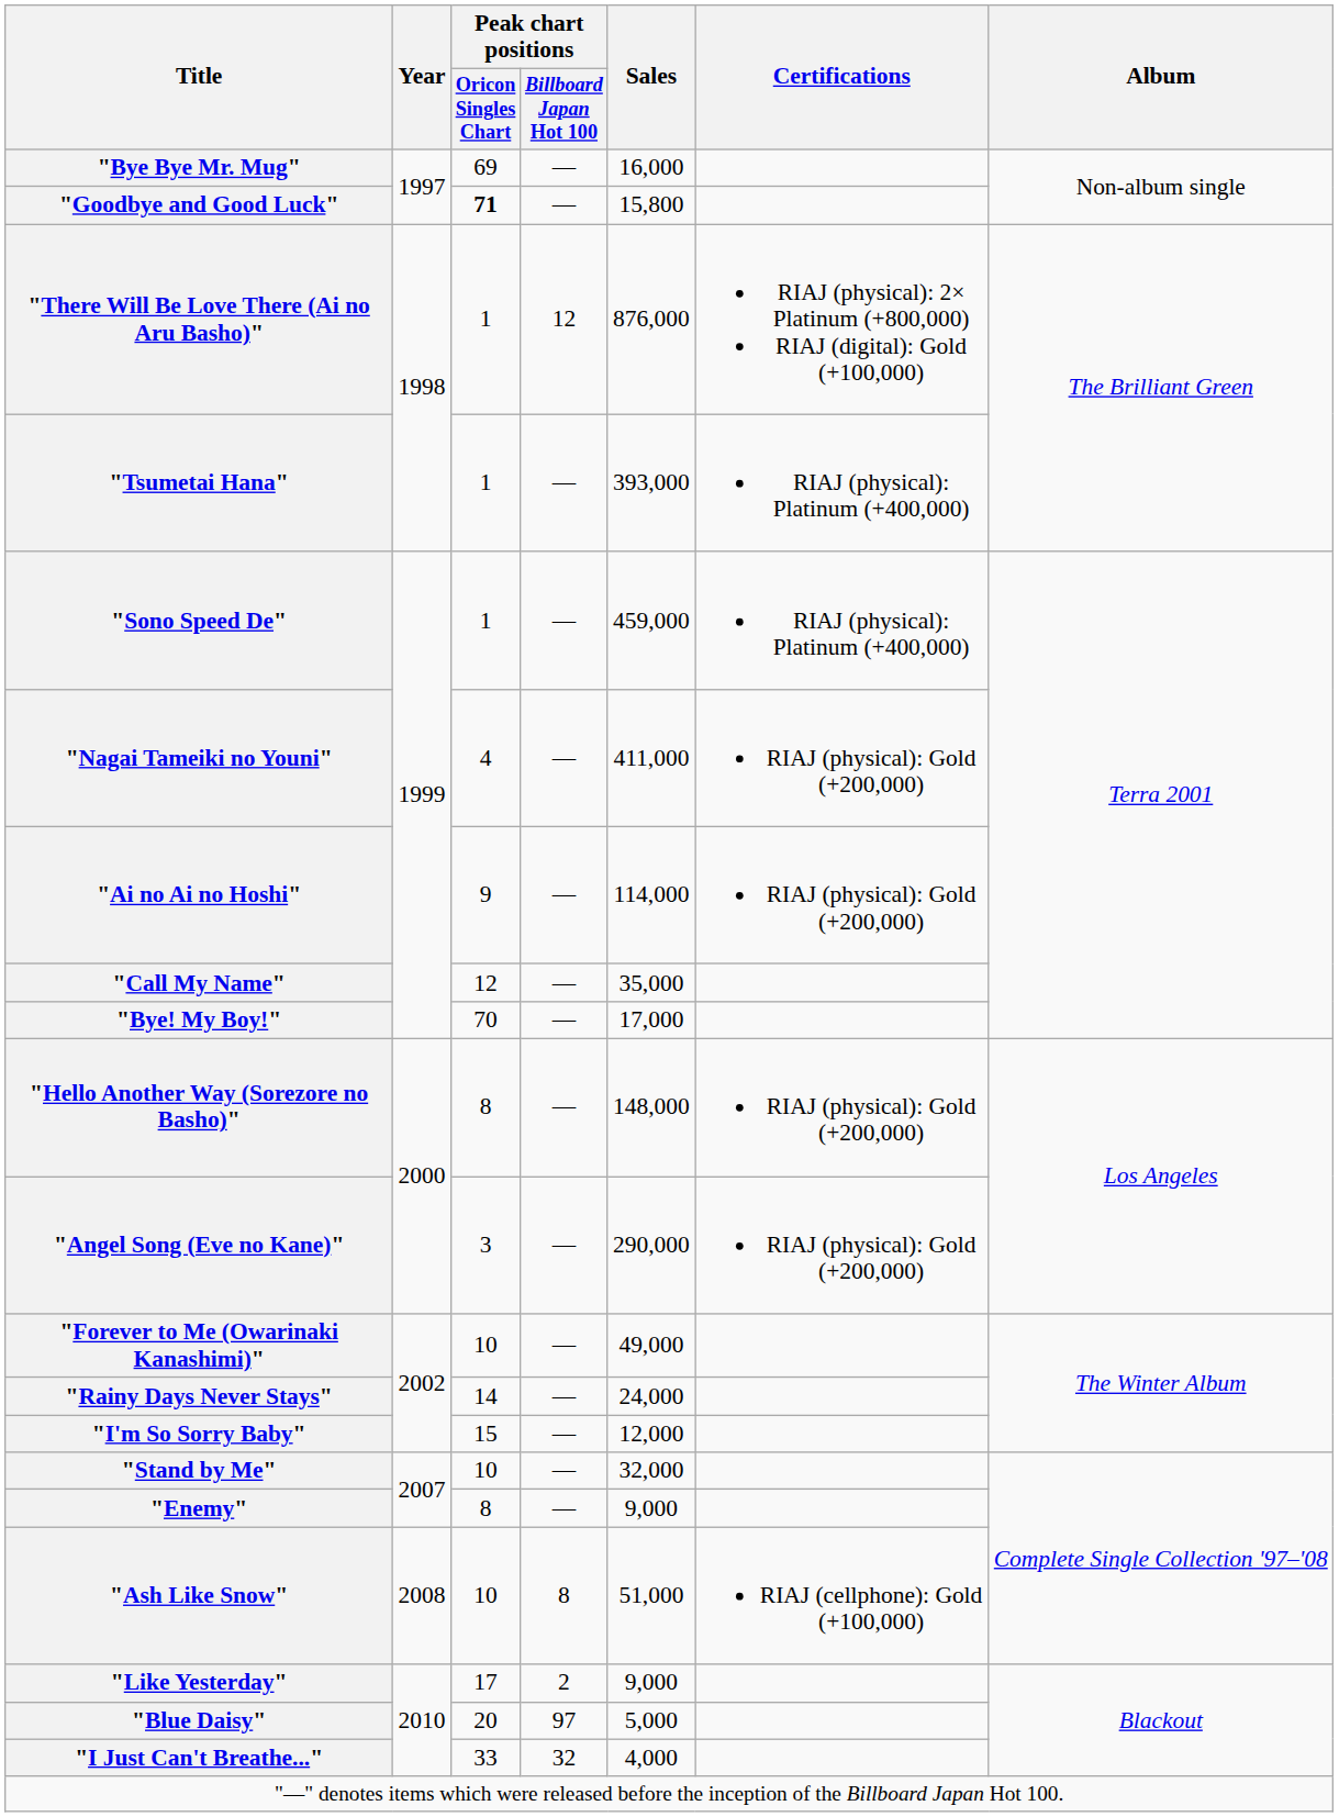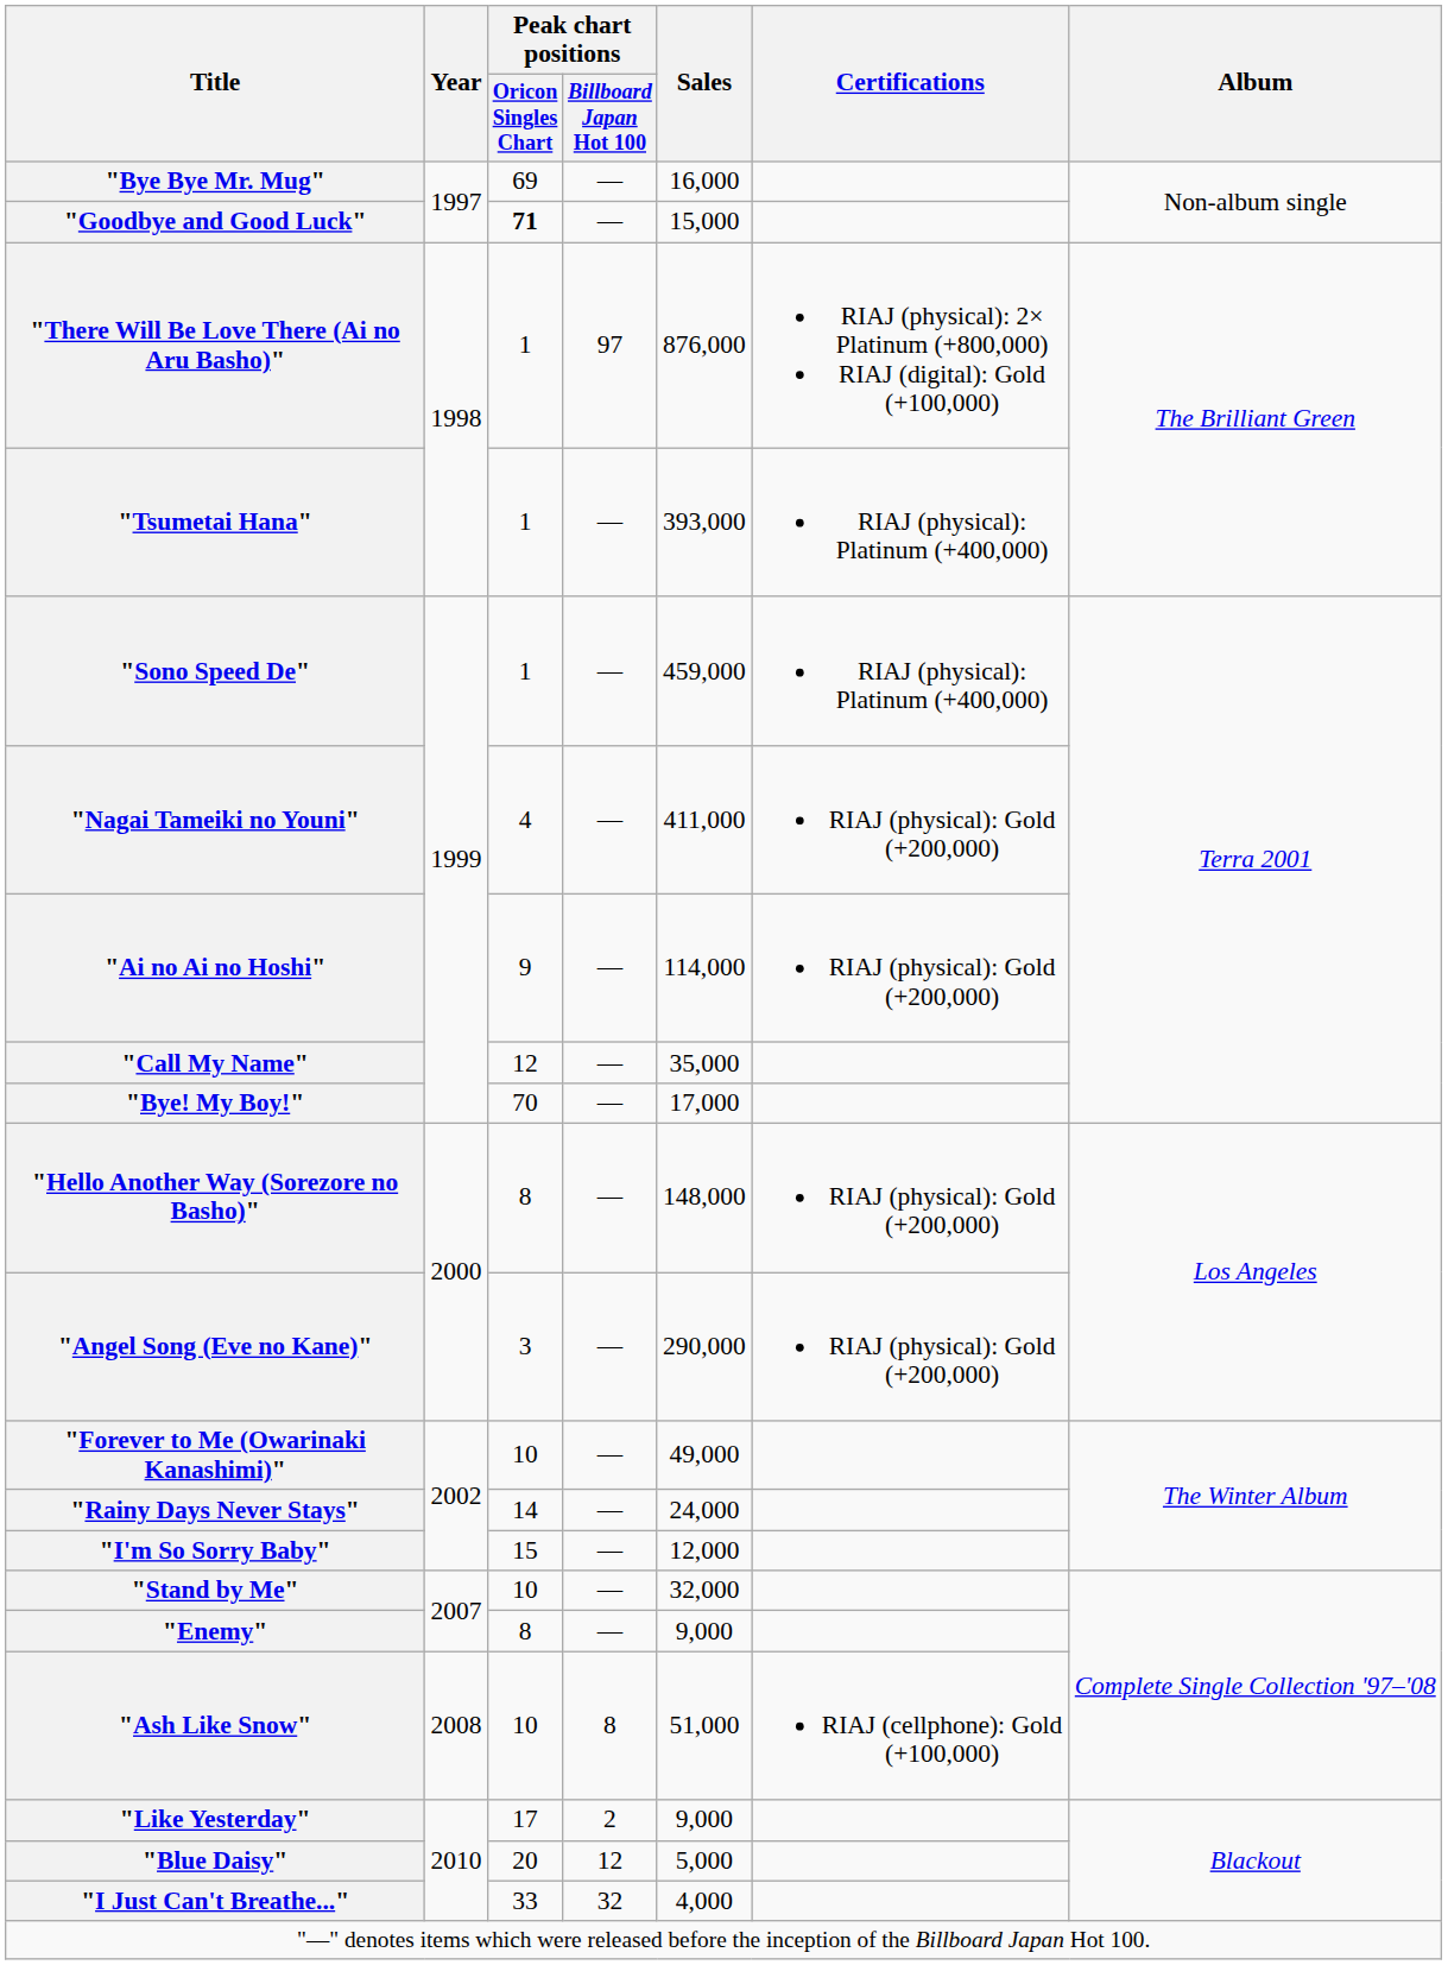 <table class="wikitable plainrowheaders" style="text-align:center;">
 <tr>
 <th scope="col" rowspan="2" style="width:16em;">Title</th>
 <th scope="col" rowspan="2">Year</th>
 <th scope="col" colspan="2">Peak chart positions</th>
 <th scope="col" rowspan="2">Sales</th>
 <th scope="col" rowspan="2" style="width:12em;"><a href='#'>Certifications</a></th>
 <th scope="col" rowspan="2">Album</th>
 </tr>
 <tr>
 <th style="width:3em;font-size:85%"><a href='#'>Oricon Singles Chart</a><br></th>
 <th style="width:3em;font-size:85%"><a href='#'><em>Billboard Japan</em> Hot 100</a><br></th>
 </tr>
 <tr>
 <th scope="row">"<a href='#'>Bye Bye Mr. Mug</a>"</th>
 <td rowspan="2">1997</td>
 <td>69</td>
 <td>—</td>
 <td>16,000</td>
 <td></td>
 <td rowspan=2>Non-album single</td>
 </tr>
 <tr>
 <th scope="row">"<a href='#'>Goodbye and Good Luck</a>"</th>
 <td><strong>71</strong></td>
 <td>—</td>
-<td>15,800</td>
+<td>15,000</td>
 <td></td>
 </tr>
 <tr>
 <th scope="row">"<a href='#'>There Will Be Love There (Ai no Aru Basho)</a>"</th>
 <td rowspan="2">1998</td>
 <td>1</td>
-<td>12</td>
+<td>97</td>
 <td>876,000</td>
 <td><br><ul><li>RIAJ <span>(physical)</span>: 2× Platinum (+800,000)</li><li>RIAJ <span>(digital)</span>: Gold (+100,000)</li></ul></td>
 <td rowspan=2><em><a href='#'>The Brilliant Green</a></em></td>
 </tr>
 <tr>
 <th scope="row">"<a href='#'>Tsumetai Hana</a>"</th>
 <td>1</td>
 <td>—</td>
 <td>393,000</td>
 <td><br><ul><li>RIAJ <span>(physical)</span>: Platinum (+400,000)</li></ul></td>
 </tr>
 <tr>
 <th scope="row">"<a href='#'>Sono Speed De</a>"</th>
 <td rowspan="5">1999</td>
 <td>1</td>
 <td>—</td>
 <td>459,000</td>
 <td><br><ul><li>RIAJ <span>(physical)</span>: Platinum (+400,000)</li></ul></td>
 <td rowspan=5><em><a href='#'>Terra 2001</a></em></td>
 </tr>
 <tr>
 <th scope="row">"<a href='#'>Nagai Tameiki no Youni</a>"</th>
 <td>4</td>
 <td>—</td>
 <td>411,000</td>
 <td><br><ul><li>RIAJ <span>(physical)</span>: Gold (+200,000)</li></ul></td>
 </tr>
 <tr>
 <th scope="row">"<a href='#'>Ai no Ai no Hoshi</a>"</th>
 <td>9</td>
 <td>—</td>
 <td>114,000</td>
 <td><br><ul><li>RIAJ <span>(physical)</span>: Gold (+200,000)</li></ul></td>
 </tr>
 <tr>
 <th scope="row">"<a href='#'>Call My Name</a>"</th>
 <td>12</td>
 <td>—</td>
 <td>35,000</td>
 <td></td>
 </tr>
 <tr>
 <th scope="row">"<a href='#'>Bye! My Boy!</a>"</th>
 <td>70</td>
 <td>—</td>
 <td>17,000</td>
 <td></td>
 </tr>
 <tr>
 <th scope="row">"<a href='#'>Hello Another Way (Sorezore no Basho)</a>"</th>
 <td rowspan="2">2000</td>
 <td>8</td>
 <td>—</td>
 <td>148,000</td>
 <td><br><ul><li>RIAJ <span>(physical)</span>: Gold (+200,000)</li></ul></td>
 <td rowspan=2><em><a href='#'>Los Angeles</a></em></td>
 </tr>
 <tr>
 <th scope="row">"<a href='#'>Angel Song (Eve no Kane)</a>"</th>
 <td>3</td>
 <td>—</td>
 <td>290,000</td>
 <td><br><ul><li>RIAJ <span>(physical)</span>: Gold (+200,000)</li></ul></td>
 </tr>
 <tr>
 <th scope="row">"<a href='#'>Forever to Me (Owarinaki Kanashimi)</a>"</th>
 <td rowspan="3">2002</td>
 <td>10</td>
 <td>—</td>
 <td>49,000</td>
 <td></td>
 <td rowspan=3><em><a href='#'>The Winter Album</a></em></td>
 </tr>
 <tr>
 <th scope="row">"<a href='#'>Rainy Days Never Stays</a>"</th>
 <td>14</td>
 <td>—</td>
 <td>24,000</td>
 <td></td>
 </tr>
 <tr>
 <th scope="row">"<a href='#'>I'm So Sorry Baby</a>"</th>
 <td>15</td>
 <td>—</td>
 <td>12,000</td>
 <td></td>
 </tr>
 <tr>
 <th scope="row">"<a href='#'>Stand by Me</a>"</th>
 <td rowspan="2">2007</td>
 <td>10</td>
 <td>—</td>
 <td>32,000</td>
 <td></td>
 <td rowspan=3><em><a href='#'>Complete Single Collection '97–'08</a></em></td>
 </tr>
 <tr>
 <th scope="row">"<a href='#'>Enemy</a>"</th>
 <td>8</td>
 <td>—</td>
 <td>9,000</td>
 <td></td>
 </tr>
 <tr>
 <th scope="row">"<a href='#'>Ash Like Snow</a>"</th>
 <td>2008</td>
 <td>10</td>
 <td>8</td>
 <td>51,000</td>
 <td><br><ul><li>RIAJ <span>(cellphone)</span>: Gold (+100,000)</li></ul></td>
 </tr>
 <tr>
 <th scope="row">"<a href='#'>Like Yesterday</a>"</th>
 <td rowspan="3">2010</td>
 <td>17</td>
 <td>2</td>
 <td>9,000</td>
 <td></td>
 <td rowspan=3><em><a href='#'>Blackout</a></em></td>
 </tr>
 <tr>
 <th scope="row">"<a href='#'>Blue Daisy</a>"</th>
 <td>20</td>
-<td>97</td>
+<td>12</td>
 <td>5,000</td>
 <td></td>
 </tr>
 <tr>
 <th scope="row">"<a href='#'>I Just Can't Breathe...</a>"</th>
 <td>33</td>
 <td>32</td>
 <td>4,000</td>
 <td></td>
 </tr>
 <tr>
 <td colspan="12" align="center" style="font-size:90%;">"—" denotes items which were released before the inception of the <em>Billboard Japan</em> Hot 100.</td>
 </tr>
 </table>
